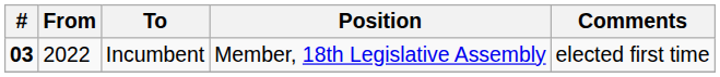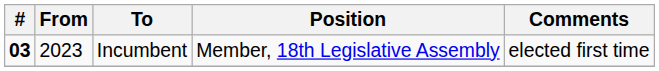 <table class="wikitable sortable">
 <tr>
 <th>#</th>
 <th>From</th>
 <th>To</th>
 <th>Position</th>
 <th>Comments</th>
 </tr>
 <tr>
 <td><strong>03</strong></td>
-<td>2022</td>
+<td>2023</td>
 <td>Incumbent</td>
 <td>Member, <a href='#'>18th Legislative Assembly</a></td>
 <td>elected first time</td>
 </tr>
 <tr>
 </tr>
 </table>
